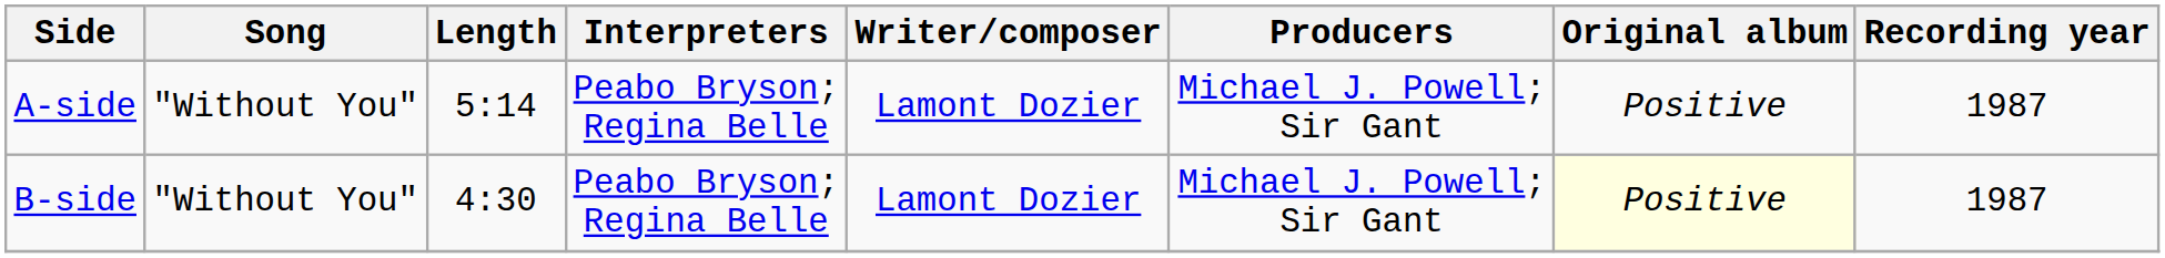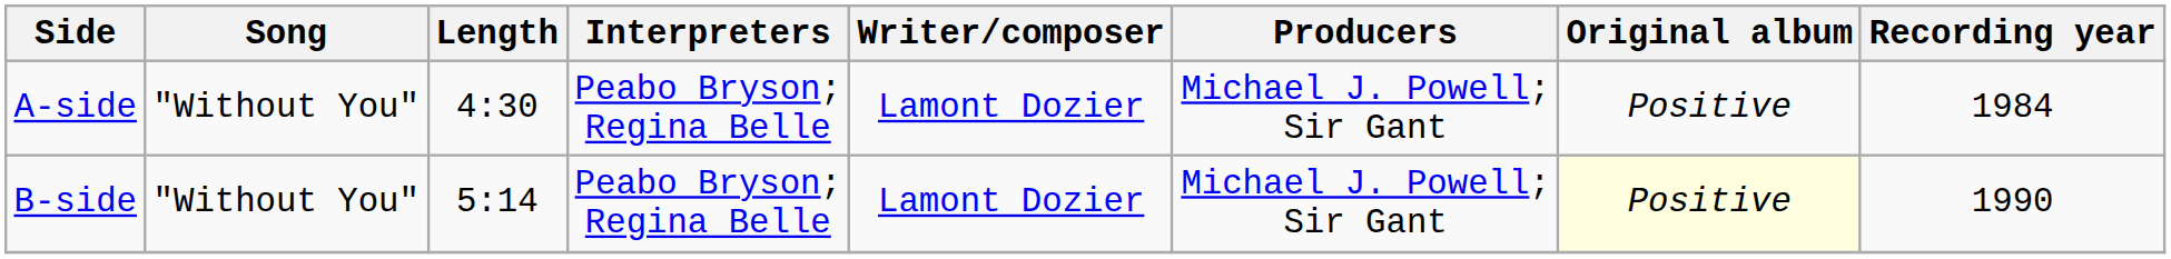 <table class="wikitable">
 <tr>
 <th>Side</th>
 <th>Song</th>
 <th>Length</th>
 <th>Interpreters</th>
 <th>Writer/composer</th>
 <th>Producers</th>
 <th>Original album</th>
 <th>Recording year</th>
 </tr>
 <tr>
 <td align="center"><a href='#'>A-side</a></td>
 <td align="center">"Without You"</td>
+<td align="center">4:30<br></td>
+<td align="center"><a href='#'>Peabo Bryson</a>;<br><a href='#'>Regina Belle</a></td>
+<td align="center"><a href='#'>Lamont Dozier</a></td>
+<td align="center"><a href='#'>Michael J. Powell</a>;<br>Sir Gant</td>
+<td align="center"><em>Positive</em><br></td>
+<td align="center">1984</td>
+</tr>
+<tr>
+<td align="center"><a href='#'>B-side</a></td>
+<td align="center">"Without You"</td>
 <td align="center">5:14<br></td>
 <td align="center"><a href='#'>Peabo Bryson</a>;<br><a href='#'>Regina Belle</a></td>
 <td align="center"><a href='#'>Lamont Dozier</a></td>
 <td align="center"><a href='#'>Michael J. Powell</a>;<br>Sir Gant</td>
-<td align="center"><em>Positive</em><br></td>
-<td align="center">1987</td>
-</tr>
-<tr>
-<td align="center"><a href='#'>B-side</a></td>
-<td align="center">"Without You"</td>
-<td align="center">4:30<br></td>
-<td align="center"><a href='#'>Peabo Bryson</a>;<br><a href='#'>Regina Belle</a></td>
-<td align="center"><a href='#'>Lamont Dozier</a></td>
-<td align="center"><a href='#'>Michael J. Powell</a>;<br>Sir Gant</td>
 <td align="center" style="background: lightyellow;"><em>Positive</em><br></td>
-<td align="center">1987</td>
+<td align="center">1990</td>
 </tr>
 <tr>
 </tr>
 </table>
